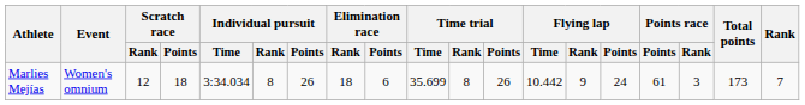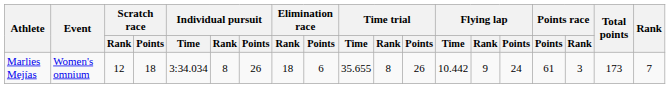 <table class="wikitable" style="font-size:90%">
 <tr>
 <th rowspan="2">Athlete</th>
 <th rowspan="2">Event</th>
 <th colspan=2>Scratch race</th>
 <th colspan=3>Individual pursuit</th>
 <th colspan=2>Elimination race</th>
 <th colspan=3>Time trial</th>
 <th colspan=3>Flying lap</th>
 <th colspan=2>Points race</th>
 <th rowspan=2>Total points</th>
 <th rowspan=2>Rank</th>
 </tr>
 <tr style="font-size:95%">
 <th>Rank</th>
 <th>Points</th>
 <th>Time</th>
 <th>Rank</th>
 <th>Points</th>
 <th>Rank</th>
 <th>Points</th>
 <th>Time</th>
 <th>Rank</th>
 <th>Points</th>
 <th>Time</th>
 <th>Rank</th>
 <th>Points</th>
 <th>Points</th>
 <th>Rank</th>
 </tr>
 <tr align=center>
 <td align=left><a href='#'>Marlies Mejías</a></td>
 <td align=left><a href='#'>Women's omnium</a></td>
 <td>12</td>
 <td>18</td>
 <td>3:34.034</td>
 <td>8</td>
 <td>26</td>
 <td>18</td>
 <td>6</td>
-<td>35.699</td>
+<td>35.655</td>
 <td>8</td>
 <td>26</td>
 <td>10.442</td>
 <td>9</td>
 <td>24</td>
 <td>61</td>
 <td>3</td>
 <td>173</td>
 <td>7</td>
 </tr>
 </table>
